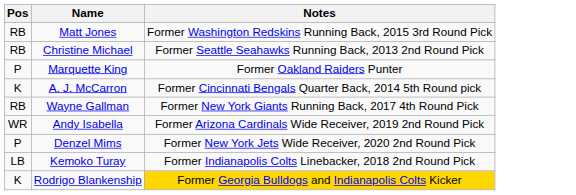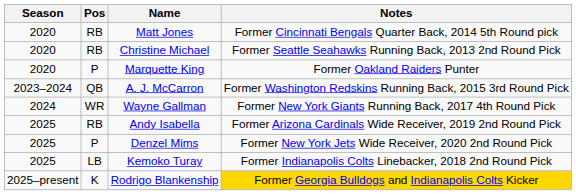 <table class="wikitable" style="text-align:center">
 <tr>
+<th>Season</th>
 <th>Pos</th>
 <th>Name</th>
 <th>Notes</th>
 </tr>
 <tr>
+<td>2020</td>
 <td>RB</td>
 <td><a href='#'>Matt Jones</a></td>
-<td>Former <a href='#'>Washington Redskins</a> Running Back, 2015 3rd Round Pick</td>
+<td>Former <a href='#'>Cincinnati Bengals</a> Quarter Back, 2014 5th Round pick</td>
 </tr>
 <tr>
+<td>2020</td>
 <td>RB</td>
 <td><a href='#'>Christine Michael</a></td>
 <td>Former <a href='#'>Seattle Seahawks</a> Running Back, 2013 2nd Round Pick</td>
 </tr>
 <tr>
+<td>2020</td>
 <td>P</td>
 <td><a href='#'>Marquette King</a></td>
 <td>Former <a href='#'>Oakland Raiders</a> Punter</td>
 </tr>
 <tr>
-<td>K</td>
+<td>2023–2024</td>
+<td>QB</td>
 <td><a href='#'>A. J. McCarron</a></td>
-<td>Former <a href='#'>Cincinnati Bengals</a> Quarter Back, 2014 5th Round pick</td>
+<td>Former <a href='#'>Washington Redskins</a> Running Back, 2015 3rd Round Pick</td>
 </tr>
 <tr>
-<td>RB</td>
+<td>2024</td>
+<td>WR</td>
 <td><a href='#'>Wayne Gallman</a></td>
 <td>Former <a href='#'>New York Giants</a> Running Back, 2017 4th Round Pick</td>
 </tr>
 <tr>
-<td>WR</td>
+<td>2025</td>
+<td>RB</td>
 <td><a href='#'>Andy Isabella</a></td>
 <td>Former <a href='#'>Arizona Cardinals</a> Wide Receiver, 2019 2nd Round Pick</td>
 </tr>
 <tr>
+<td>2025</td>
 <td>P</td>
 <td><a href='#'>Denzel Mims</a></td>
 <td>Former <a href='#'>New York Jets</a> Wide Receiver, 2020 2nd Round Pick</td>
 </tr>
 <tr>
+<td>2025</td>
 <td>LB</td>
 <td><a href='#'>Kemoko Turay</a></td>
 <td>Former <a href='#'>Indianapolis Colts</a> Linebacker, 2018 2nd Round Pick</td>
 </tr>
 <tr>
+<td>2025–present</td>
 <td>K</td>
 <td><a href='#'>Rodrigo Blankenship</a></td>
 <td style="background: gold;">Former <a href='#'>Georgia Bulldogs</a> and <a href='#'>Indianapolis Colts</a> Kicker</td>
 </tr>
 </table>
